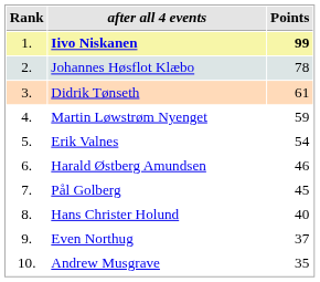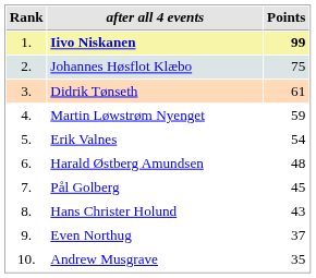 <table cellspacing="1" cellpadding="3" style="border:1px solid #AAAAAA;font-size:86%">
 <tr style="background-color: #E4E4E4;">
 <th style="border-bottom:1px solid #AAAAAA" width=10>Rank</th>
 <th style="border-bottom:1px solid #AAAAAA" width=200><em>after all 4 events</em></th>
 <th style="border-bottom:1px solid #AAAAAA" width=20 align=right>Points</th>
 </tr>
 <tr style="background:#f7f6a8;">
 <td align=center>1.</td>
 <td> <strong><a href='#'>Iivo Niskanen</a></strong></td>
 <td align=right><strong>99</strong></td>
 </tr>
 <tr style="background:#dce5e5;">
 <td align=center>2.</td>
 <td> <a href='#'>Johannes Høsflot Klæbo</a></td>
-<td align=right>78</td>
+<td align=right>75</td>
 </tr>
 <tr style="background:#ffdab9;">
 <td align=center>3.</td>
 <td> <a href='#'>Didrik Tønseth</a></td>
 <td align=right>61</td>
 </tr>
 <tr>
 <td align=center>4.</td>
 <td> <a href='#'>Martin Løwstrøm Nyenget</a></td>
 <td align=right>59</td>
 </tr>
 <tr>
 <td align=center>5.</td>
 <td> <a href='#'>Erik Valnes</a></td>
 <td align=right>54</td>
 </tr>
 <tr>
 <td align=center>6.</td>
 <td> <a href='#'>Harald Østberg Amundsen</a></td>
-<td align=right>46</td>
+<td align=right>48</td>
 </tr>
 <tr>
 <td align=center>7.</td>
 <td> <a href='#'>Pål Golberg</a></td>
 <td align=right>45</td>
 </tr>
 <tr>
 <td align=center>8.</td>
 <td> <a href='#'>Hans Christer Holund</a></td>
-<td align=right>40</td>
+<td align=right>43</td>
 </tr>
 <tr>
 <td align=center>9.</td>
 <td> <a href='#'>Even Northug</a></td>
 <td align=right>37</td>
 </tr>
 <tr>
 <td align=center>10.</td>
 <td> <a href='#'>Andrew Musgrave</a></td>
 <td align=right>35</td>
 </tr>
 </table>
